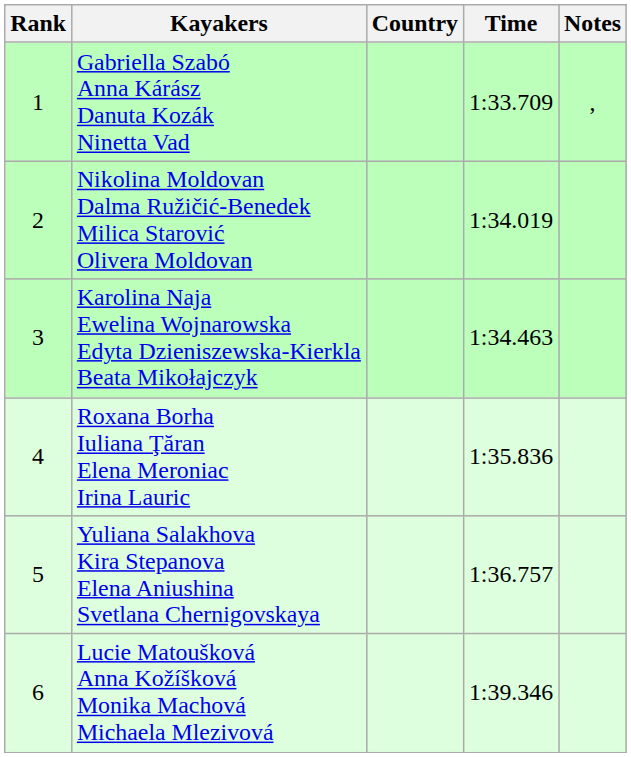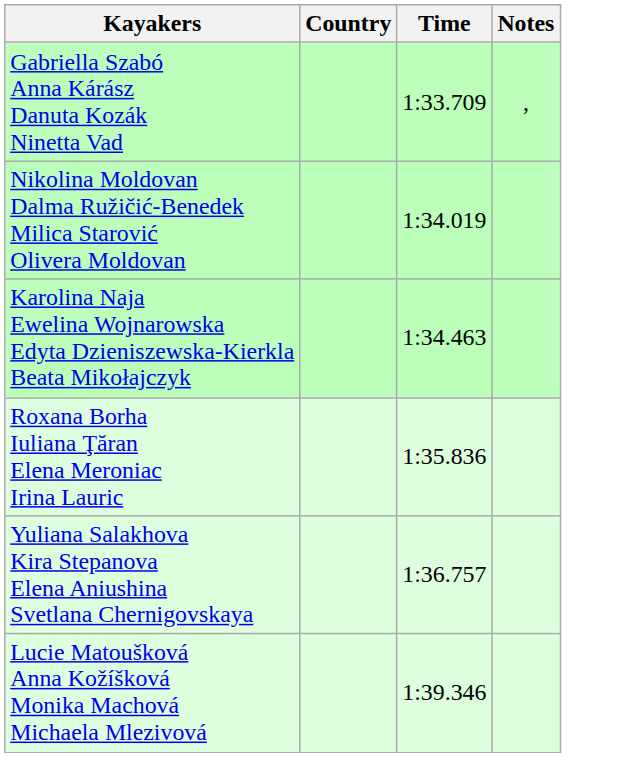 <table class="wikitable" style="text-align:center">
 <tr>
-<th>Rank</th>
 <th>Kayakers</th>
 <th>Country</th>
 <th>Time</th>
 <th>Notes</th>
 </tr>
 <tr bgcolor=bbffbb>
-<td>1</td>
 <td align="left"><a href='#'>Gabriella Szabó</a><br><a href='#'>Anna Kárász</a><br><a href='#'>Danuta Kozák</a><br><a href='#'>Ninetta Vad</a></td>
 <td align="left"></td>
 <td>1:33.709</td>
 <td>, <strong></strong></td>
 </tr>
 <tr bgcolor=bbffbb>
-<td>2</td>
 <td align="left"><a href='#'>Nikolina Moldovan</a><br><a href='#'>Dalma Ružičić-Benedek</a><br><a href='#'>Milica Starović</a><br><a href='#'>Olivera Moldovan</a></td>
 <td align="left"></td>
 <td>1:34.019</td>
 <td></td>
 </tr>
 <tr bgcolor=bbffbb>
-<td>3</td>
 <td align="left"><a href='#'>Karolina Naja</a><br><a href='#'>Ewelina Wojnarowska</a><br><a href='#'>Edyta Dzieniszewska-Kierkla</a><br><a href='#'>Beata Mikołajczyk</a></td>
 <td align="left"></td>
 <td>1:34.463</td>
 <td></td>
 </tr>
 <tr bgcolor=ddffdd>
-<td>4</td>
 <td align="left"><a href='#'>Roxana Borha</a><br><a href='#'>Iuliana Ţăran</a><br><a href='#'>Elena Meroniac</a><br><a href='#'>Irina Lauric</a></td>
 <td align="left"></td>
 <td>1:35.836</td>
 <td></td>
 </tr>
 <tr bgcolor=ddffdd>
-<td>5</td>
 <td align="left"><a href='#'>Yuliana Salakhova</a><br><a href='#'>Kira Stepanova</a><br><a href='#'>Elena Aniushina</a><br><a href='#'>Svetlana Chernigovskaya</a></td>
 <td align="left"></td>
 <td>1:36.757</td>
 <td></td>
 </tr>
 <tr bgcolor=ddffdd>
-<td>6</td>
 <td align="left"><a href='#'>Lucie Matoušková</a><br><a href='#'>Anna Kožíšková</a><br><a href='#'>Monika Machová</a><br><a href='#'>Michaela Mlezivová</a></td>
 <td align="left"></td>
 <td>1:39.346</td>
 <td></td>
 </tr>
 </table>
